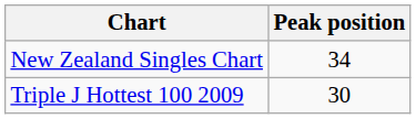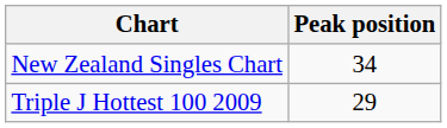 <table class="wikitable">
 <tr>
 <th>Chart</th>
 <th>Peak position</th>
 </tr>
 <tr>
 <td><a href='#'>New Zealand Singles Chart</a></td>
 <td align="center">34</td>
 </tr>
 <tr>
 <td><a href='#'>Triple J Hottest 100 2009</a></td>
-<td align="center">30</td>
+<td align="center">29</td>
 </tr>
 </table>
